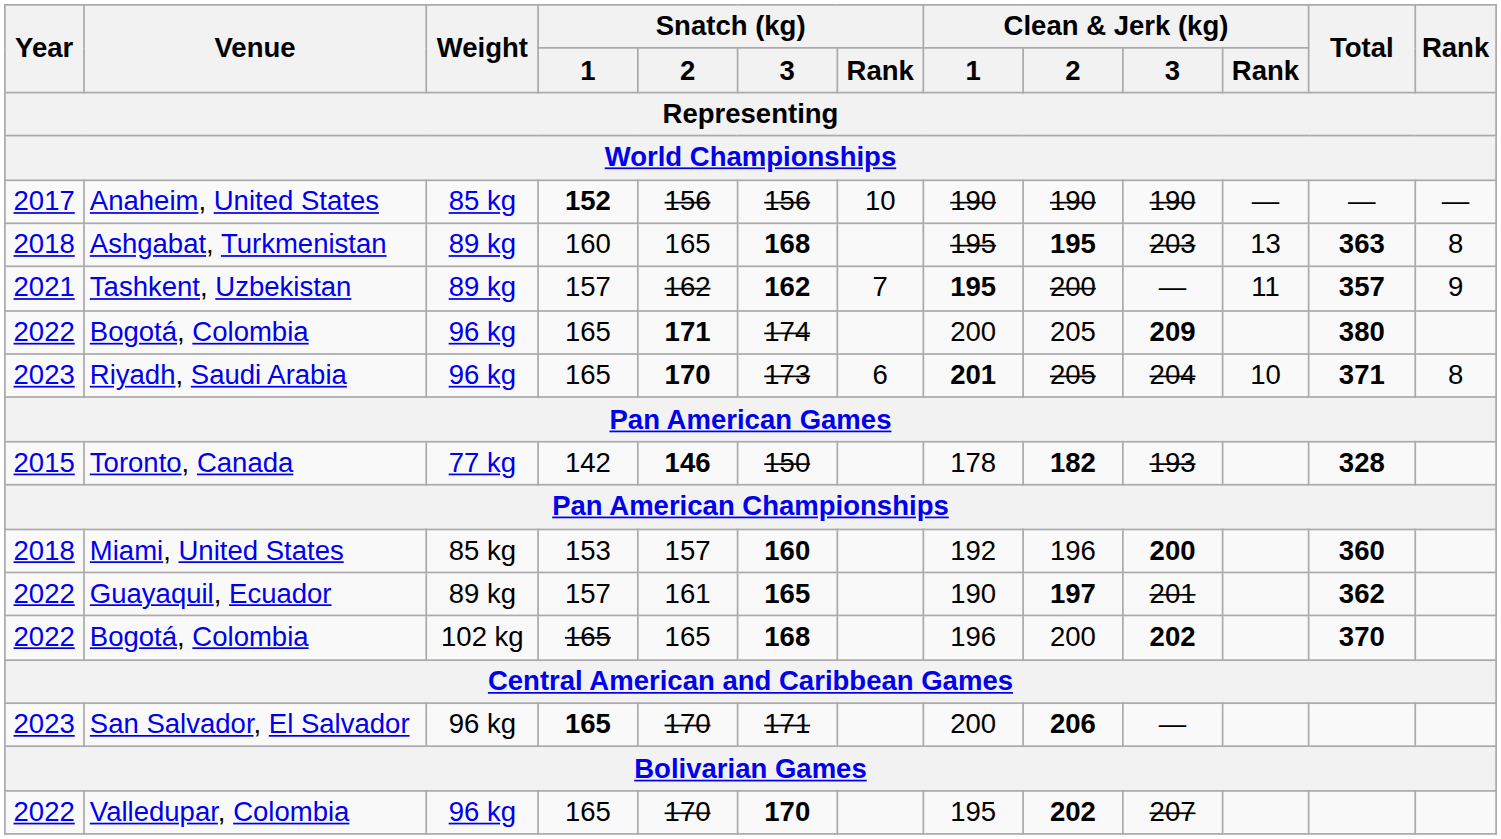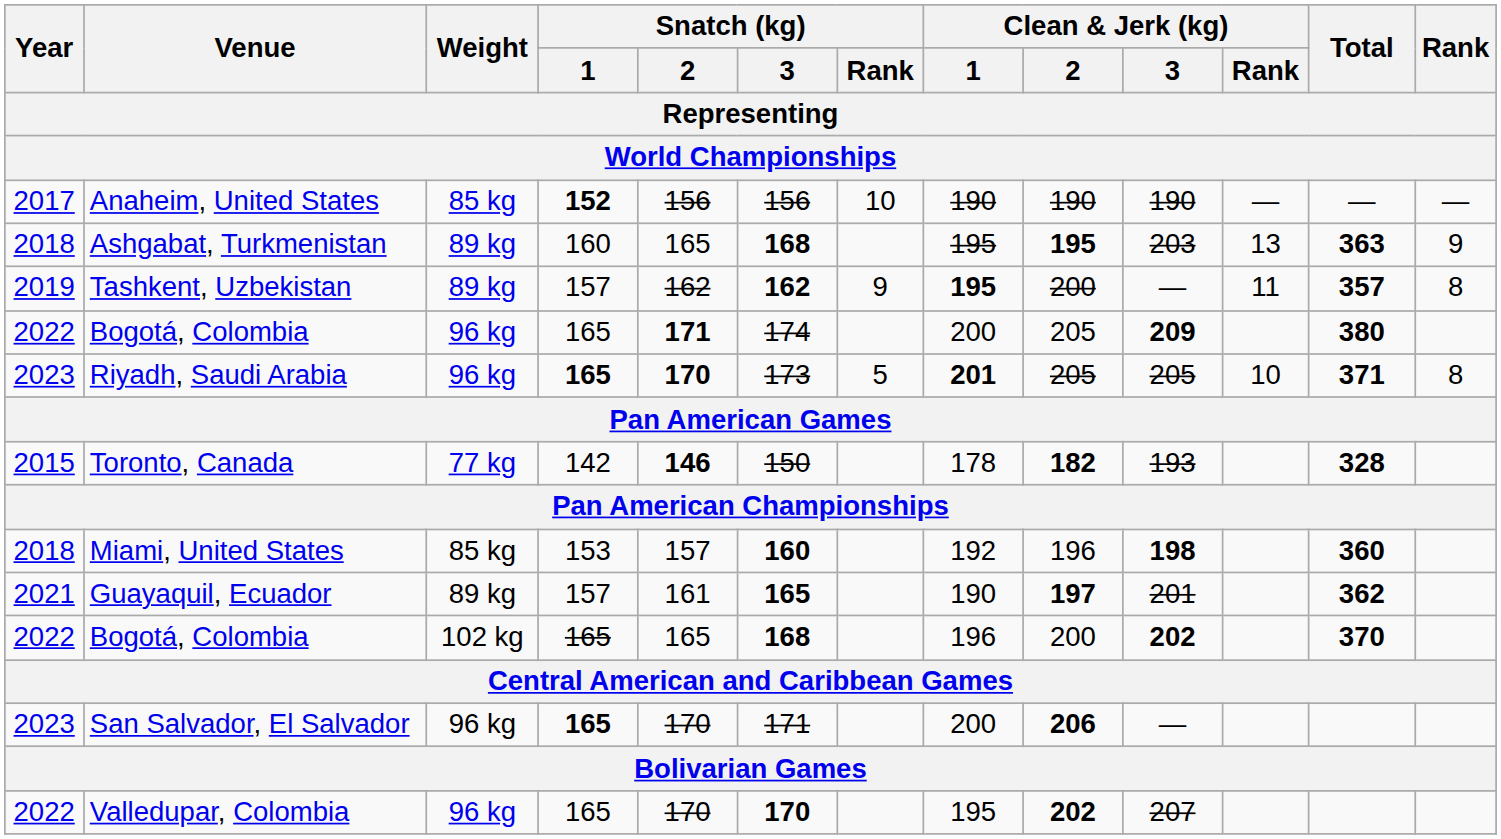 <table class = "wikitable" style="text-align:center;">
 <tr>
 <th rowspan=2 width=40>Year</th>
 <th rowspan=2 width=250>Venue</th>
 <th rowspan=2 width=60>Weight</th>
 <th colspan=4>Snatch (kg)</th>
 <th colspan=4>Clean & Jerk (kg)</th>
 <th rowspan=2 width=65>Total</th>
 <th rowspan=2 width=40>Rank</th>
 </tr>
 <tr>
 <th width=65>1</th>
 <th width=65>2</th>
 <th width=65>3</th>
 <th width=45>Rank</th>
 <th width=65>1</th>
 <th width=65>2</th>
 <th width=65>3</th>
 <th width=45>Rank</th>
 </tr>
 <tr>
 <th colspan=13>Representing </th>
 </tr>
 <tr>
 <th colspan=13><a href='#'>World Championships</a></th>
 </tr>
 <tr>
 <td><a href='#'>2017</a></td>
 <td align=left> <a href='#'>Anaheim</a>, <a href='#'>United States</a></td>
 <td><a href='#'>85 kg</a></td>
 <td><strong>152</strong></td>
 <td><s>156</s></td>
 <td><s>156</s></td>
 <td>10</td>
 <td><s>190</s></td>
 <td><s>190</s></td>
 <td><s>190</s></td>
 <td>—</td>
 <td>—</td>
 <td>—</td>
 </tr>
 <tr>
 <td><a href='#'>2018</a></td>
 <td align=left> <a href='#'>Ashgabat</a>, <a href='#'>Turkmenistan</a></td>
 <td><a href='#'>89 kg</a></td>
 <td>160</td>
 <td>165</td>
 <td><strong>168</strong></td>
 <td></td>
 <td><s>195</s></td>
 <td><strong>195</strong></td>
 <td><s>203 </s></td>
 <td>13</td>
 <td><strong>363</strong></td>
-<td>8</td>
+<td>9</td>
 </tr>
 <tr>
-<td><a href='#'>2021</a></td>
+<td><a href='#'>2019</a></td>
 <td align=left> <a href='#'>Tashkent</a>, <a href='#'>Uzbekistan</a></td>
 <td><a href='#'>89 kg</a></td>
 <td>157</td>
 <td><s>162</s></td>
 <td><strong>162</strong></td>
-<td>7</td>
+<td>9</td>
 <td><strong>195</strong></td>
 <td><s>200</s></td>
 <td>—</td>
 <td>11</td>
 <td><strong>357</strong></td>
-<td>9</td>
+<td>8</td>
 </tr>
 <tr>
 <td><a href='#'>2022</a></td>
 <td align=left> <a href='#'>Bogotá</a>, <a href='#'>Colombia</a></td>
 <td><a href='#'>96 kg</a></td>
 <td>165</td>
 <td><strong>171</strong></td>
 <td><s>174</s></td>
 <td></td>
 <td>200</td>
 <td>205</td>
 <td><strong>209</strong></td>
 <td></td>
 <td><strong>380</strong></td>
 <td></td>
 </tr>
 <tr>
 <td><a href='#'>2023</a></td>
 <td align=left> <a href='#'>Riyadh</a>, <a href='#'>Saudi Arabia</a></td>
 <td><a href='#'>96 kg</a></td>
-<td>165</td>
+<td><strong>165</strong></td>
 <td><strong>170</strong></td>
 <td><s>173</s></td>
-<td>6</td>
+<td>5</td>
 <td><strong>201</strong></td>
 <td><s>205</s></td>
-<td><s>204</s></td>
+<td><s>205</s></td>
 <td>10</td>
 <td><strong>371</strong></td>
 <td>8</td>
 </tr>
 <tr>
 <th colspan=13><a href='#'>Pan American Games</a></th>
 </tr>
 <tr>
 <td><a href='#'>2015</a></td>
 <td align=left> <a href='#'>Toronto</a>, <a href='#'>Canada</a></td>
 <td><a href='#'>77 kg</a></td>
 <td>142</td>
 <td><strong>146</strong></td>
 <td><s>150</s></td>
 <td></td>
 <td>178</td>
 <td><strong>182</strong></td>
 <td><s>193</s></td>
 <td></td>
 <td><strong>328</strong></td>
 <td></td>
 </tr>
 <tr>
 <th colspan=13><a href='#'>Pan American Championships</a></th>
 </tr>
 <tr>
 <td><a href='#'>2018</a></td>
 <td align=left> <a href='#'>Miami</a>, <a href='#'>United States</a></td>
 <td>85 kg</td>
 <td>153</td>
 <td>157</td>
 <td><strong>160</strong></td>
 <td></td>
 <td>192</td>
 <td>196</td>
-<td><strong>200</strong></td>
+<td><strong>198</strong></td>
 <td></td>
 <td><strong>360</strong></td>
 <td></td>
 </tr>
 <tr>
-<td><a href='#'>2022</a></td>
+<td><a href='#'>2021</a></td>
 <td align=left> <a href='#'>Guayaquil</a>, <a href='#'>Ecuador</a></td>
 <td>89 kg</td>
 <td>157</td>
 <td>161</td>
 <td><strong>165</strong></td>
 <td></td>
 <td>190</td>
 <td><strong>197</strong></td>
 <td><s>201</s></td>
 <td></td>
 <td><strong>362</strong></td>
 <td></td>
 </tr>
 <tr>
 <td><a href='#'>2022</a></td>
 <td align=left> <a href='#'>Bogotá</a>, <a href='#'>Colombia</a></td>
 <td>102 kg</td>
 <td><s>165</s></td>
 <td>165</td>
 <td><strong>168</strong></td>
 <td></td>
 <td>196</td>
 <td>200</td>
 <td><strong>202</strong></td>
 <td></td>
 <td><strong>370</strong></td>
 <td></td>
 </tr>
 <tr>
 <th colspan=13><a href='#'>Central American and Caribbean Games</a></th>
 </tr>
 <tr>
 <td><a href='#'>2023</a></td>
 <td align=left> <a href='#'>San Salvador</a>, <a href='#'>El Salvador</a></td>
 <td>96  kg</td>
 <td><strong>165</strong></td>
 <td><s>170</s></td>
 <td><s>171</s></td>
 <td></td>
 <td>200</td>
 <td><strong>206</strong></td>
 <td>—</td>
 <td></td>
 <td></td>
 <td></td>
 </tr>
 <tr>
 <th colspan=13><a href='#'>Bolivarian Games</a></th>
 </tr>
 <tr>
 <td><a href='#'>2022</a></td>
 <td align=left> <a href='#'>Valledupar</a>, <a href='#'>Colombia</a></td>
 <td><a href='#'>96 kg</a></td>
 <td>165</td>
 <td><s>170</s></td>
 <td><strong>170</strong></td>
 <td></td>
 <td>195</td>
 <td><strong>202</strong></td>
 <td><s>207</s></td>
 <td></td>
 <td></td>
 <td></td>
 </tr>
 </table>
